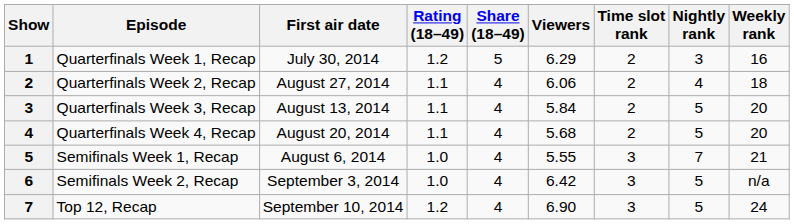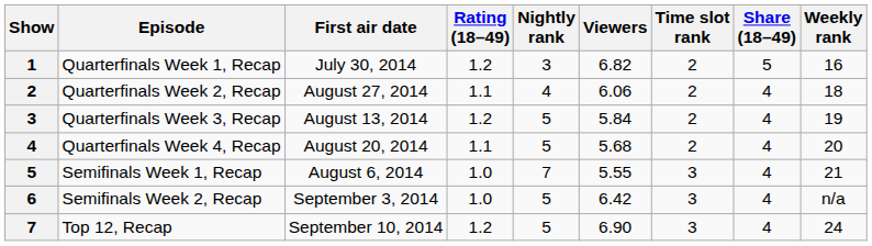 <table class="wikitable" style="text-align:center">
 <tr>
 <th>Show</th>
 <th>Episode</th>
 <th>First air date</th>
 <th><a href='#'>Rating</a><br>(18–49)</th>
-<th><a href='#'>Share</a><br>(18–49)</th>
+<th>Nightly<br>rank</th>
 <th>Viewers<br></th>
 <th>Time slot<br>rank</th>
-<th>Nightly<br>rank</th>
+<th><a href='#'>Share</a><br>(18–49)</th>
 <th>Weekly<br>rank</th>
 </tr>
 <tr>
 <th>1</th>
 <td style="text-align:left;">Quarterfinals Week 1, Recap</td>
 <td>July 30, 2014</td>
 <td>1.2</td>
+<td>3</td>
+<td>6.82 </td>
+<td>2</td>
 <td>5</td>
-<td>6.29 </td>
-<td>2</td>
-<td>3</td>
 <td>16 </td>
 </tr>
 <tr>
 <th>2</th>
 <td style="text-align:left;">Quarterfinals Week 2, Recap</td>
 <td>August 27, 2014</td>
 <td>1.1</td>
 <td>4</td>
 <td>6.06 </td>
 <td>2</td>
 <td>4</td>
 <td>18 </td>
 </tr>
 <tr>
 <th>3</th>
 <td style="text-align:left;">Quarterfinals Week 3, Recap</td>
 <td>August 13, 2014</td>
-<td>1.1</td>
-<td>4</td>
+<td>1.2</td>
+<td>5</td>
 <td>5.84 </td>
 <td>2</td>
-<td>5</td>
-<td>20 </td>
+<td>4</td>
+<td>19 </td>
 </tr>
 <tr>
 <th>4</th>
 <td style="text-align:left;">Quarterfinals Week 4, Recap</td>
 <td>August 20, 2014</td>
 <td>1.1</td>
-<td>4</td>
+<td>5</td>
 <td>5.68 </td>
 <td>2</td>
-<td>5</td>
+<td>4</td>
 <td>20 </td>
 </tr>
 <tr>
 <th>5</th>
 <td style="text-align:left;">Semifinals Week 1, Recap</td>
 <td>August 6, 2014</td>
 <td>1.0</td>
-<td>4</td>
+<td>7</td>
 <td>5.55 </td>
 <td>3</td>
-<td>7</td>
+<td>4</td>
 <td>21 </td>
 </tr>
 <tr>
 <th>6</th>
 <td style="text-align:left;">Semifinals Week 2, Recap</td>
 <td>September 3, 2014</td>
 <td>1.0</td>
-<td>4</td>
+<td>5</td>
 <td>6.42 </td>
 <td>3</td>
-<td>5</td>
+<td>4</td>
 <td>n/a </td>
 </tr>
 <tr>
 <th>7</th>
 <td style="text-align:left;">Top 12, Recap</td>
 <td>September 10, 2014</td>
 <td>1.2</td>
-<td>4</td>
+<td>5</td>
 <td>6.90 </td>
 <td>3</td>
-<td>5</td>
+<td>4</td>
 <td>24 </td>
 </tr>
 </table>
